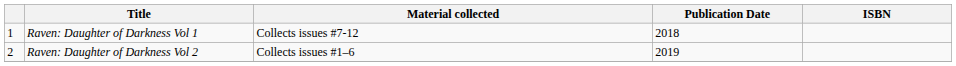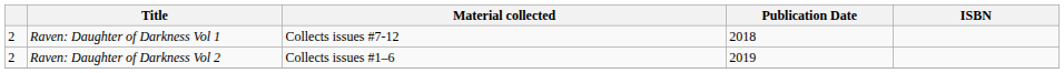 <table class="wikitable" style="text-align:left;" width="100%">
 <tr>
 <th width=2%></th>
 <th width=23%>Title</th>
 <th width=40%>Material collected</th>
 <th width=15%>Publication Date</th>
 <th width=15%>ISBN</th>
 </tr>
 <tr>
-<td>1</td>
+<td>2</td>
 <td><em>Raven: Daughter of Darkness Vol 1</em></td>
 <td>Collects issues #7-12</td>
 <td>2018</td>
 <td></td>
 </tr>
 <tr>
 <td>2</td>
 <td><em>Raven: Daughter of Darkness Vol 2</em></td>
 <td>Collects issues #1–6</td>
 <td>2019</td>
 <td></td>
 </tr>
 <tr>
 </tr>
 </table>
